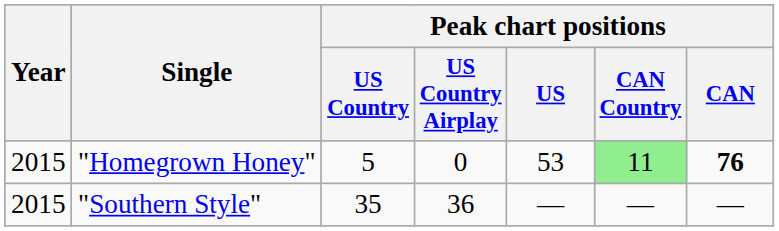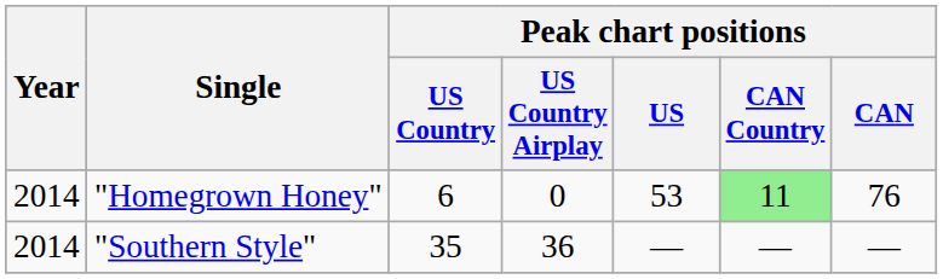 <table class="wikitable" style="text-align:center;">
 <tr>
 <th rowspan="2">Year</th>
 <th rowspan="2">Single</th>
 <th colspan="5">Peak chart positions</th>
 </tr>
 <tr style="font-size:smaller;">
 <th style="width:45px;"><a href='#'>US Country</a></th>
 <th style="width:45px;"><a href='#'>US Country Airplay</a></th>
 <th style="width:45px;"><a href='#'>US</a></th>
 <th style="width:45px;"><a href='#'>CAN Country</a></th>
 <th style="width:45px;"><a href='#'>CAN</a></th>
 </tr>
 <tr>
-<td>2015</td>
+<td>2014</td>
 <td style="text-align:left;">"<a href='#'>Homegrown Honey</a>"</td>
-<td>5</td>
+<td>6</td>
 <td>0</td>
 <td>53</td>
 <td style="background: lightgreen;">11</td>
-<td><strong>76</strong></td>
+<td>76</td>
 </tr>
 <tr>
-<td>2015</td>
+<td>2014</td>
 <td style="text-align:left;">"<a href='#'>Southern Style</a>"</td>
 <td>35</td>
 <td>36</td>
 <td>—</td>
 <td>—</td>
 <td>—</td>
 </tr>
 </table>
